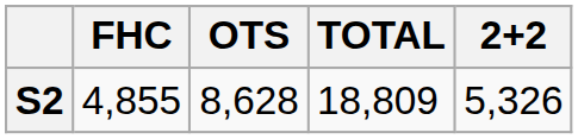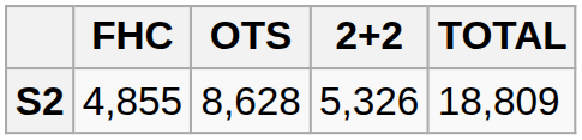 <table class="wikitable plainrowheaders">
 <tr>
 <th></th>
 <th>FHC</th>
 <th>OTS</th>
+<th>2+2</th>
 <th>TOTAL</th>
-<th>2+2</th>
 </tr>
 <tr>
 <th scope="row">S2</th>
 <td>4,855</td>
 <td>8,628</td>
+<td>5,326</td>
 <td>18,809</td>
-<td>5,326</td>
 </tr>
 </table>
